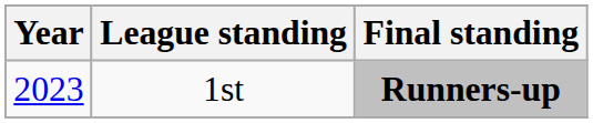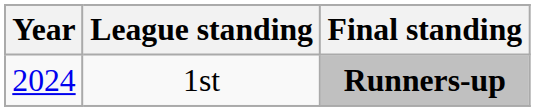 <table class="wikitable" style="text-align:center;">
 <tr>
 <th>Year</th>
 <th>League standing</th>
 <th>Final standing</th>
 </tr>
 <tr>
-<td><a href='#'>2023</a></td>
+<td><a href='#'>2024</a></td>
 <td>1st</td>
 <td style="background:silver"><strong>Runners-up</strong></td>
 </tr>
 </table>
